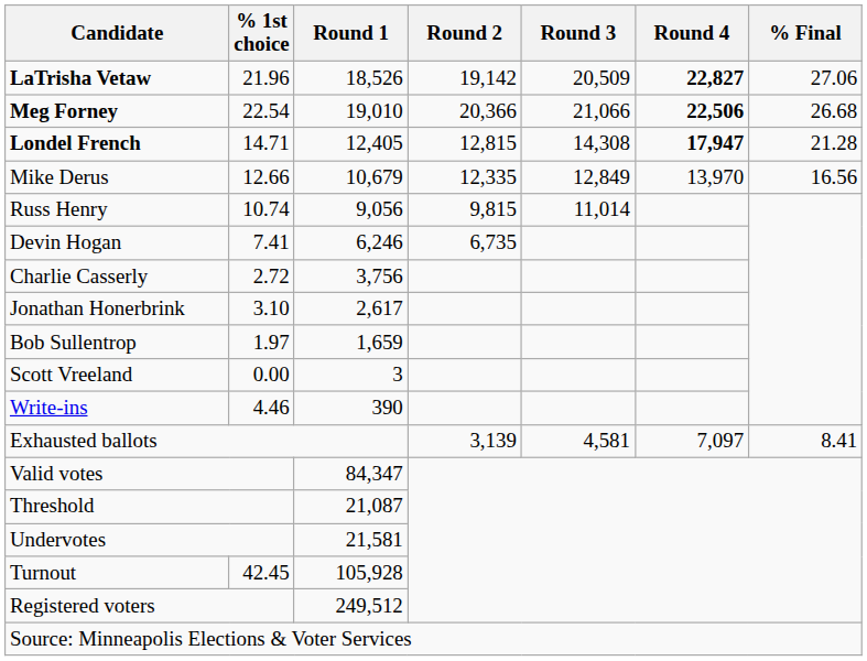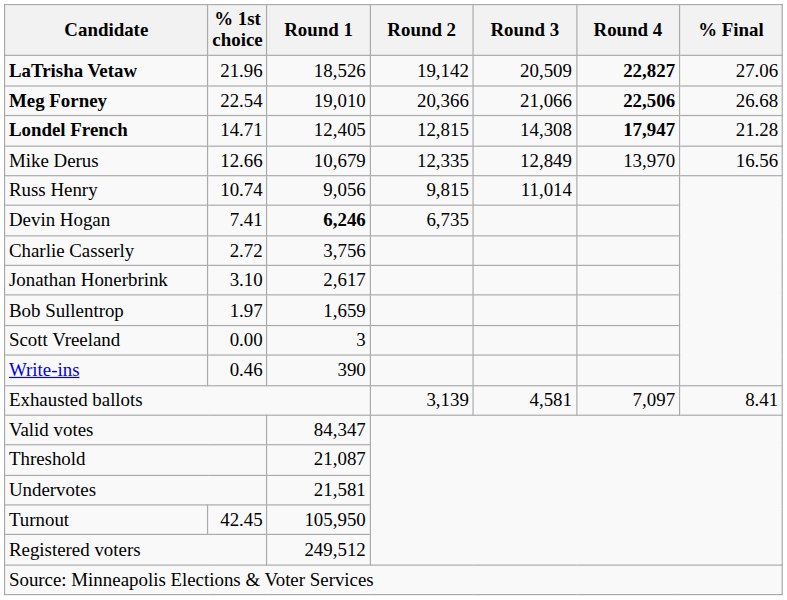 <table class="wikitable">
 <tr>
 <th style="width:165px">Candidate</th>
 <th>% 1st<br>choice</th>
 <th style="width:80px">Round 1</th>
 <th style="width:80px">Round 2</th>
 <th style="width:80px">Round 3</th>
 <th style="width:80px">Round 4</th>
 <th style="width:80px">% Final</th>
 </tr>
 <tr>
 <td><strong>LaTrisha Vetaw</strong></td>
 <td align="right">21.96</td>
 <td align="right">18,526</td>
 <td align="right">19,142</td>
 <td align="right">20,509</td>
 <td align="right"><strong>22,827</strong></td>
 <td align="right">27.06</td>
 </tr>
 <tr>
 <td><strong>Meg Forney</strong></td>
 <td align="right">22.54</td>
 <td align="right">19,010</td>
 <td align="right">20,366</td>
 <td align="right">21,066</td>
 <td align="right"><strong>22,506</strong></td>
 <td align="right">26.68</td>
 </tr>
 <tr>
 <td><strong>Londel French</strong></td>
 <td align="right">14.71</td>
 <td align="right">12,405</td>
 <td align="right">12,815</td>
 <td align="right">14,308</td>
 <td align="right"><strong>17,947</strong></td>
 <td align="right">21.28</td>
 </tr>
 <tr>
 <td>Mike Derus</td>
 <td align="right">12.66</td>
 <td align="right">10,679</td>
 <td align="right">12,335</td>
 <td align="right">12,849</td>
 <td align="right">13,970</td>
 <td align="right">16.56</td>
 </tr>
 <tr>
 <td>Russ Henry</td>
 <td align="right">10.74</td>
 <td align="right">9,056</td>
 <td align="right">9,815</td>
 <td align="right">11,014</td>
 <td></td>
 <td rowspan="7"></td>
 </tr>
 <tr>
 <td>Devin Hogan</td>
 <td align="right">7.41</td>
-<td align="right">6,246</td>
+<td align="right"><strong>6,246</strong></td>
 <td align="right">6,735</td>
 <td></td>
 <td></td>
 </tr>
 <tr>
 <td>Charlie Casserly</td>
 <td align="right">2.72</td>
 <td align="right">3,756</td>
 <td></td>
 <td></td>
 <td></td>
 </tr>
 <tr>
 <td>Jonathan Honerbrink</td>
 <td align="right">3.10</td>
 <td align="right">2,617</td>
 <td></td>
 <td></td>
 <td></td>
 </tr>
 <tr>
 <td>Bob Sullentrop</td>
 <td align="right">1.97</td>
 <td align="right">1,659</td>
 <td></td>
 <td></td>
 <td></td>
 </tr>
 <tr>
 <td>Scott Vreeland</td>
 <td align="right">0.00</td>
 <td align="right">3</td>
 <td></td>
 <td></td>
 <td></td>
 </tr>
 <tr>
 <td><a href='#'>Write-ins</a></td>
-<td align="right">4.46</td>
+<td align="right">0.46</td>
 <td align="right">390</td>
 <td></td>
 <td></td>
 <td></td>
 </tr>
 <tr>
 <td colspan="3">Exhausted ballots</td>
 <td align="right">3,139</td>
 <td align="right">4,581</td>
 <td align="right">7,097</td>
 <td align="right">8.41</td>
 </tr>
 <tr>
 <td colspan="2">Valid votes</td>
 <td align="right">84,347</td>
 <td colspan="4" rowspan="5"></td>
 </tr>
 <tr>
 <td colspan="2">Threshold</td>
 <td align="right">21,087</td>
 </tr>
 <tr>
 <td colspan="2">Undervotes</td>
 <td align="right">21,581</td>
 </tr>
 <tr>
 <td>Turnout</td>
 <td align="right">42.45</td>
-<td align="right">105,928</td>
+<td align="right">105,950</td>
 </tr>
 <tr>
 <td colspan="2">Registered voters</td>
 <td align="right">249,512</td>
 </tr>
 <tr>
 <td colspan="7">Source: Minneapolis Elections & Voter Services</td>
 </tr>
 </table>
